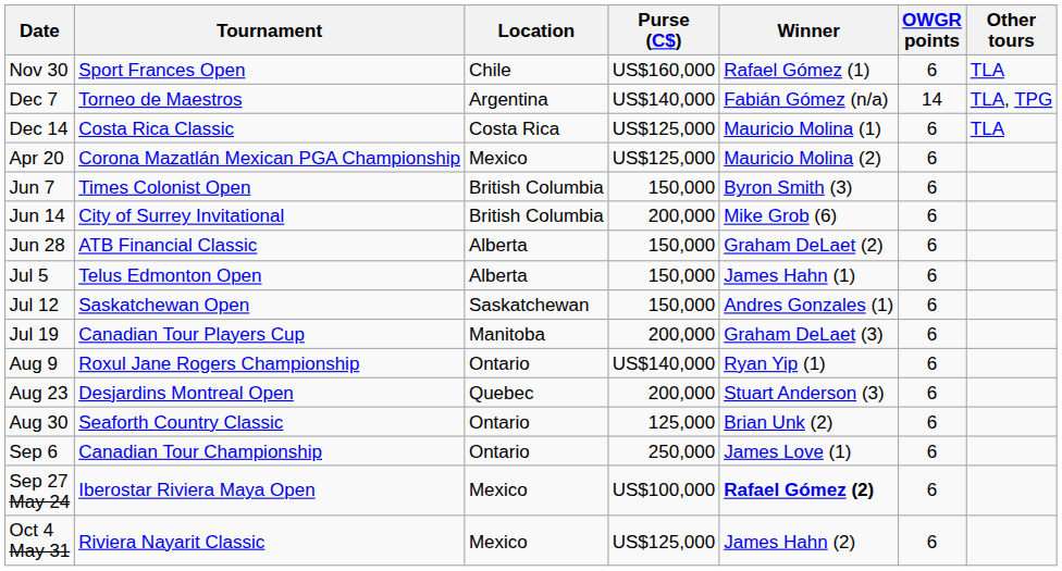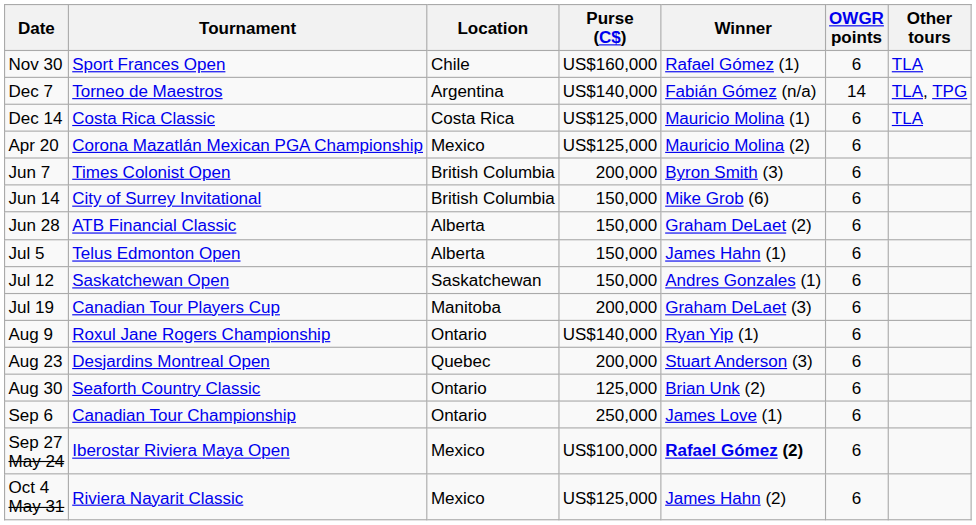 <table class="wikitable" style="font-size:95%">
 <tr>
 <th>Date</th>
 <th>Tournament</th>
 <th>Location</th>
 <th>Purse<br>(<a href='#'>C$</a>)</th>
 <th>Winner</th>
 <th><a href='#'>OWGR</a><br>points</th>
 <th>Other<br>tours</th>
 </tr>
 <tr>
 <td>Nov 30</td>
 <td><a href='#'>Sport Frances Open</a></td>
 <td>Chile</td>
 <td align=right>US$160,000</td>
 <td> <a href='#'>Rafael Gómez</a> (1)</td>
 <td align=center>6</td>
 <td><a href='#'>TLA</a></td>
 </tr>
 <tr>
 <td>Dec 7</td>
 <td><a href='#'>Torneo de Maestros</a></td>
 <td>Argentina</td>
 <td align=right>US$140,000</td>
 <td> <a href='#'>Fabián Gómez</a> (n/a)</td>
 <td align=center>14</td>
 <td><a href='#'>TLA</a>, <a href='#'>TPG</a></td>
 </tr>
 <tr>
 <td>Dec 14</td>
 <td><a href='#'>Costa Rica Classic</a></td>
 <td>Costa Rica</td>
 <td align=right>US$125,000</td>
 <td> <a href='#'>Mauricio Molina</a> (1)</td>
 <td align=center>6</td>
 <td><a href='#'>TLA</a></td>
 </tr>
 <tr>
 <td>Apr 20</td>
 <td><a href='#'>Corona Mazatlán Mexican PGA Championship</a></td>
 <td>Mexico</td>
 <td align=right>US$125,000</td>
 <td> <a href='#'>Mauricio Molina</a> (2)</td>
 <td align=center>6</td>
 <td></td>
 </tr>
 <tr>
 <td>Jun 7</td>
 <td><a href='#'>Times Colonist Open</a></td>
 <td>British Columbia</td>
-<td align=right>150,000</td>
+<td align=right>200,000</td>
 <td> <a href='#'>Byron Smith</a> (3)</td>
 <td align=center>6</td>
 <td></td>
 </tr>
 <tr>
 <td>Jun 14</td>
 <td><a href='#'>City of Surrey Invitational</a></td>
 <td>British Columbia</td>
-<td align=right>200,000</td>
+<td align=right>150,000</td>
 <td> <a href='#'>Mike Grob</a> (6)</td>
 <td align=center>6</td>
 <td></td>
 </tr>
 <tr>
 <td>Jun 28</td>
 <td><a href='#'>ATB Financial Classic</a></td>
 <td>Alberta</td>
 <td align=right>150,000</td>
 <td> <a href='#'>Graham DeLaet</a> (2)</td>
 <td align=center>6</td>
 <td></td>
 </tr>
 <tr>
 <td>Jul 5</td>
 <td><a href='#'>Telus Edmonton Open</a></td>
 <td>Alberta</td>
 <td align=right>150,000</td>
 <td> <a href='#'>James Hahn</a> (1)</td>
 <td align=center>6</td>
 <td></td>
 </tr>
 <tr>
 <td>Jul 12</td>
 <td><a href='#'>Saskatchewan Open</a></td>
 <td>Saskatchewan</td>
 <td align=right>150,000</td>
 <td> <a href='#'>Andres Gonzales</a> (1)</td>
 <td align=center>6</td>
 <td></td>
 </tr>
 <tr>
 <td>Jul 19</td>
 <td><a href='#'>Canadian Tour Players Cup</a></td>
 <td>Manitoba</td>
 <td align=right>200,000</td>
 <td> <a href='#'>Graham DeLaet</a> (3)</td>
 <td align=center>6</td>
 <td></td>
 </tr>
 <tr>
 <td>Aug 9</td>
 <td><a href='#'>Roxul Jane Rogers Championship</a></td>
 <td>Ontario</td>
 <td align=right>US$140,000</td>
 <td> <a href='#'>Ryan Yip</a> (1)</td>
 <td align=center>6</td>
 <td></td>
 </tr>
 <tr>
 <td>Aug 23</td>
 <td><a href='#'>Desjardins Montreal Open</a></td>
 <td>Quebec</td>
 <td align=right>200,000</td>
 <td> <a href='#'>Stuart Anderson</a> (3)</td>
 <td align=center>6</td>
 <td></td>
 </tr>
 <tr>
 <td>Aug 30</td>
 <td><a href='#'>Seaforth Country Classic</a></td>
 <td>Ontario</td>
 <td align=right>125,000</td>
 <td> <a href='#'>Brian Unk</a> (2)</td>
 <td align=center>6</td>
 <td></td>
 </tr>
 <tr>
 <td>Sep 6</td>
 <td><a href='#'>Canadian Tour Championship</a></td>
 <td>Ontario</td>
 <td align=right>250,000</td>
 <td> <a href='#'>James Love</a> (1)</td>
 <td align=center>6</td>
 <td></td>
 </tr>
 <tr>
 <td>Sep 27<br><s>May 24</s></td>
 <td><a href='#'>Iberostar Riviera Maya Open</a></td>
 <td>Mexico</td>
 <td align=right>US$100,000</td>
 <td><strong> <a href='#'>Rafael Gómez</a> (2)</strong></td>
 <td align=center>6</td>
 <td></td>
 </tr>
 <tr>
 <td>Oct 4<br><s>May 31</s></td>
 <td><a href='#'>Riviera Nayarit Classic</a></td>
 <td>Mexico</td>
 <td align=right>US$125,000</td>
 <td> <a href='#'>James Hahn</a> (2)</td>
 <td align=center>6</td>
 <td></td>
 </tr>
 </table>
